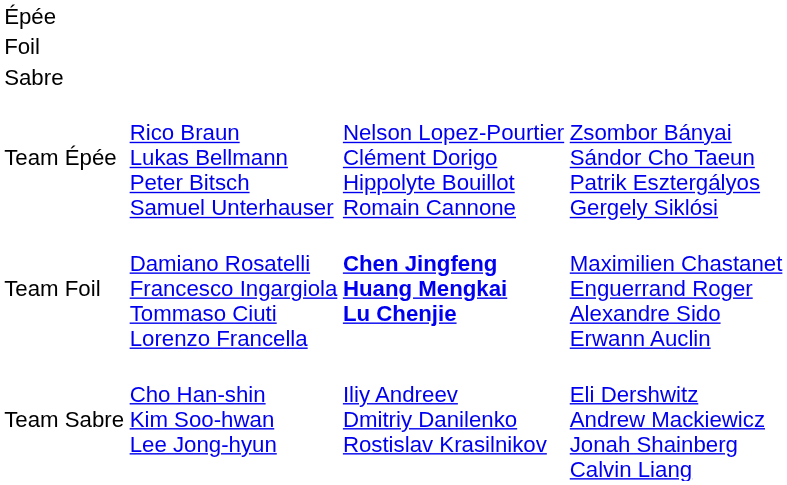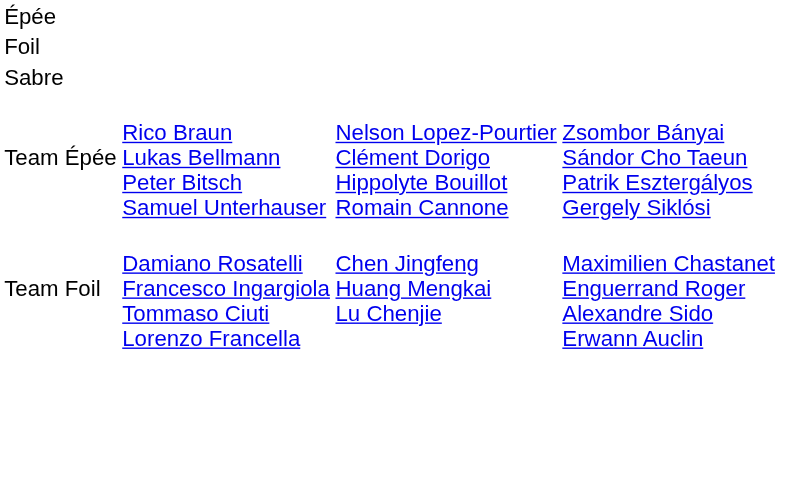 <table>
 <tr>
 <td>Épée</td>
 <td></td>
 <td></td>
 <td><br></td>
 </tr>
 <tr>
 <td>Foil</td>
 <td></td>
 <td></td>
 <td><br></td>
 </tr>
 <tr>
 <td>Sabre</td>
 <td></td>
 <td></td>
 <td><br></td>
 </tr>
 <tr>
 <td>Team Épée</td>
 <td><br><a href='#'>Rico Braun</a><br><a href='#'>Lukas Bellmann</a><br><a href='#'>Peter Bitsch</a><br><a href='#'>Samuel Unterhauser</a></td>
 <td><br><a href='#'>Nelson Lopez-Pourtier</a><br><a href='#'>Clément Dorigo</a><br><a href='#'>Hippolyte Bouillot</a><br><a href='#'>Romain Cannone</a></td>
 <td><br><a href='#'>Zsombor Bányai</a><br><a href='#'>Sándor Cho Taeun</a><br><a href='#'>Patrik Esztergályos</a><br><a href='#'>Gergely Siklósi</a></td>
 </tr>
 <tr>
 <td>Team Foil</td>
 <td><br><a href='#'>Damiano Rosatelli</a><br><a href='#'>Francesco Ingargiola</a><br><a href='#'>Tommaso Ciuti</a><br><a href='#'>Lorenzo Francella</a></td>
-<td valign="top"><strong><br><a href='#'>Chen Jingfeng</a><br><a href='#'>Huang Mengkai</a><br><a href='#'>Lu Chenjie</a></strong></td>
+<td valign="top"><br><a href='#'>Chen Jingfeng</a><br><a href='#'>Huang Mengkai</a><br><a href='#'>Lu Chenjie</a></td>
 <td><br><a href='#'>Maximilien Chastanet</a><br><a href='#'>Enguerrand Roger</a><br><a href='#'>Alexandre Sido</a><br><a href='#'>Erwann Auclin</a></td>
-</tr>
-<tr>
-<td>Team Sabre</td>
-<td valign="top"><br><a href='#'>Cho Han-shin</a><br><a href='#'>Kim Soo-hwan</a><br><a href='#'>Lee Jong-hyun</a></td>
-<td valign="top"><br><a href='#'>Iliy Andreev</a><br><a href='#'>Dmitriy Danilenko</a><br><a href='#'>Rostislav Krasilnikov</a></td>
-<td><br><a href='#'>Eli Dershwitz</a><br><a href='#'>Andrew Mackiewicz</a><br><a href='#'>Jonah Shainberg</a><br><a href='#'>Calvin Liang</a></td>
 </tr>
 <tr>
 </tr>
 </table>
